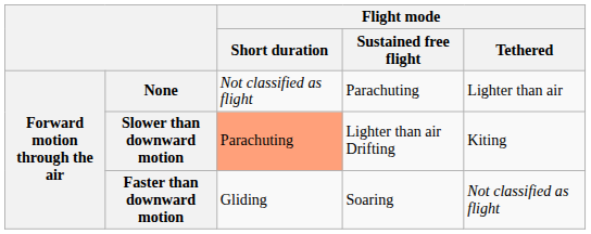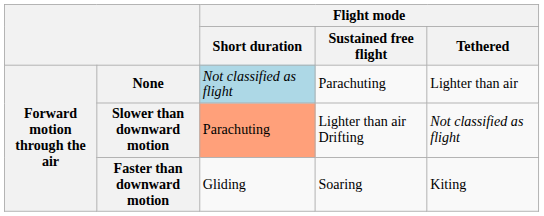 <table class="wikitable">
 <tr>
 <th rowspan=2 colspan=2> </th>
 <th colspan=3>Flight mode</th>
 </tr>
 <tr>
 <th>Short duration</th>
 <th>Sustained free flight</th>
 <th>Tethered</th>
 </tr>
 <tr>
 <th rowspan=3>Forward motion<br>through the air</th>
 <th>None</th>
-<td><em>Not classified as flight</em></td>
+<td style="background: lightblue;"><em>Not classified as flight</em></td>
 <td>Parachuting</td>
 <td>Lighter than air</td>
 </tr>
 <tr>
 <th>Slower than<br>downward motion</th>
 <td style="background: lightsalmon;">Parachuting</td>
 <td>Lighter than air<br>Drifting</td>
-<td>Kiting</td>
+<td><em>Not classified as flight</em></td>
 </tr>
 <tr>
 <th>Faster than<br>downward motion</th>
 <td>Gliding</td>
 <td>Soaring</td>
-<td><em>Not classified as flight</em></td>
+<td>Kiting</td>
 </tr>
 </table>
